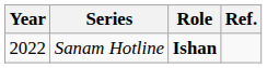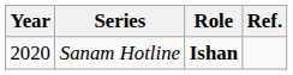 <table class="wikitable">
 <tr>
 <th>Year</th>
 <th>Series</th>
 <th>Role</th>
 <th>Ref.</th>
 </tr>
 <tr>
-<td>2022</td>
+<td>2020</td>
 <td><em>Sanam Hotline</em></td>
 <td><strong>Ishan</strong></td>
 <td></td>
 </tr>
 </table>
